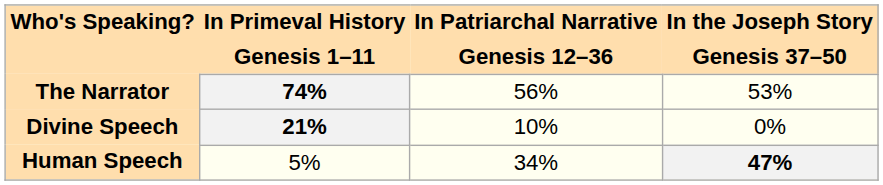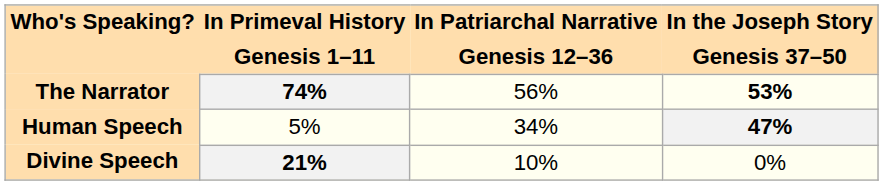 <table class="wikitable" align=right style="text-align:center; background:Ivory;">
 <tr>
 <th style="border:1px white; background:Navajowhite;">Who's Speaking?</th>
 <th style="border:1px white; background:Navajowhite;">In Primeval History</th>
 <th style="border:1px white; background:Navajowhite;">In Patriarchal Narrative</th>
 <th style="border:1px white; background:Navajowhite;">In the Joseph Story</th>
 </tr>
 <tr>
 <th style="border:1px white; background:Navajowhite;"></th>
 <th style="border:1px white; background:Navajowhite;">Genesis 1–11</th>
 <th style="border:1px white; background:Navajowhite;">Genesis 12–36</th>
 <th style="border:1px white; background:Navajowhite;">Genesis 37–50</th>
 </tr>
 <tr>
 <th style="border:1px white; background:Navajowhite;">The Narrator</th>
 <th>74%</th>
 <td>56%</td>
-<td>53%</td>
+<td><strong>53%</strong></td>
+</tr>
+<tr>
+<th style="border:1px white; background:Navajowhite;">Human Speech</th>
+<td>5%</td>
+<td>34%</td>
+<th>47%</th>
 </tr>
 <tr>
 <th style="border:1px white; background:Navajowhite;">Divine Speech</th>
 <th>21%</th>
 <td>10%</td>
 <td>0%</td>
 </tr>
-<tr>
-<th style="border:1px white; background:Navajowhite;">Human Speech</th>
-<td>5%</td>
-<td>34%</td>
-<th>47%</th>
-</tr>
 </table>
